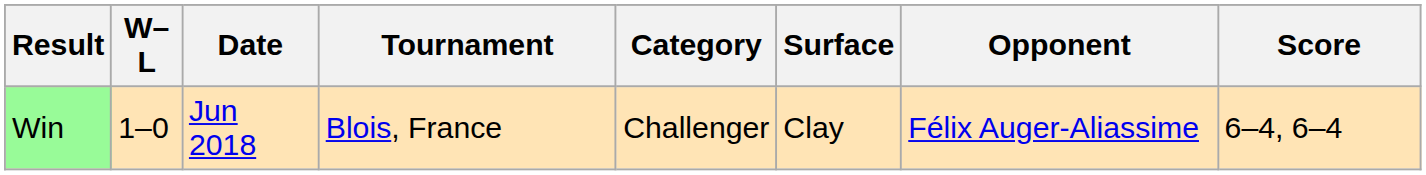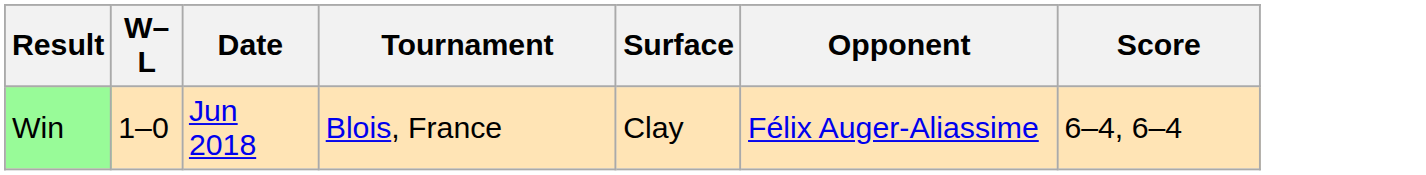 <table class="sortable wikitable">
 <tr>
 <th style="width:40px">Result</th>
 <th style="width:30px" class="unsortable">W–L</th>
 <th style="width:65px">Date</th>
 <th style="width:150px">Tournament</th>
-<th style="width:50px">Category</th>
 <th style="width:50px">Surface</th>
 <th style="width:160px">Opponent</th>
 <th style="width:100px" class="unsortable">Score</th>
 </tr>
 <tr bgcolor=moccasin>
 <td style="background:#98FB98">Win</td>
 <td>1–0</td>
 <td><a href='#'>Jun 2018</a></td>
 <td><a href='#'>Blois</a>, France</td>
-<td>Challenger</td>
 <td>Clay</td>
 <td> <a href='#'>Félix Auger-Aliassime</a></td>
 <td>6–4, 6–4</td>
 </tr>
 </table>
